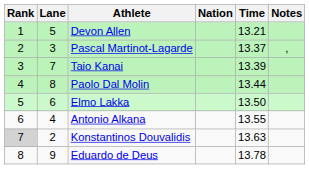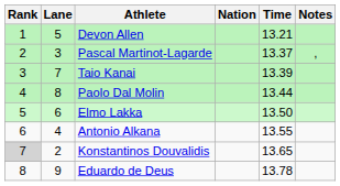 <table class="wikitable sortable" style="text-align:center;">
 <tr>
 <th>Rank</th>
 <th>Lane</th>
 <th>Athlete</th>
 <th>Nation</th>
 <th>Time</th>
 <th>Notes</th>
 </tr>
 <tr bgcolor="#bbf3bb">
 <td>1</td>
 <td>5</td>
 <td align="left"><a href='#'>Devon Allen</a></td>
 <td align="left"></td>
 <td>13.21</td>
 <td></td>
 </tr>
 <tr bgcolor="#bbf3bb">
 <td>2</td>
 <td>3</td>
 <td align="left"><a href='#'>Pascal Martinot-Lagarde</a></td>
 <td align="left"></td>
 <td>13.37</td>
 <td>, </td>
 </tr>
 <tr bgcolor="#bbf3bb">
 <td>3</td>
 <td>7</td>
 <td align="left"><a href='#'>Taio Kanai</a></td>
 <td align="left"></td>
 <td>13.39</td>
 <td></td>
 </tr>
 <tr bgcolor="#bbf3bb">
 <td>4</td>
 <td>8</td>
 <td align="left"><a href='#'>Paolo Dal Molin</a></td>
 <td align="left"></td>
 <td>13.44</td>
 <td></td>
 </tr>
 <tr bgcolor="#ccf9cc">
 <td>5</td>
 <td>6</td>
 <td align="left"><a href='#'>Elmo Lakka</a></td>
 <td align="left"></td>
 <td>13.50</td>
 <td></td>
 </tr>
 <tr>
 <td>6</td>
 <td>4</td>
 <td align="left"><a href='#'>Antonio Alkana</a></td>
 <td align="left"></td>
 <td>13.55</td>
 <td></td>
 </tr>
 <tr>
 <td style="background: lightgrey;">7</td>
 <td>2</td>
 <td align="left"><a href='#'>Konstantinos Douvalidis</a></td>
 <td align="left"></td>
-<td>13.63</td>
+<td>13.65</td>
 <td></td>
 </tr>
 <tr>
 <td>8</td>
 <td>9</td>
 <td align="left"><a href='#'>Eduardo de Deus</a></td>
 <td align="left"></td>
 <td>13.78</td>
 <td></td>
 </tr>
 </table>
